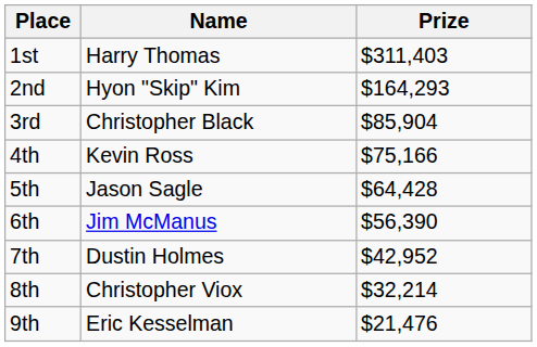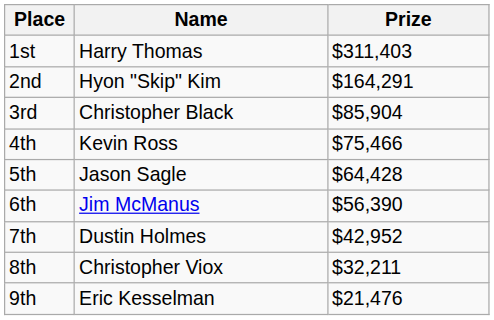 <table class="wikitable">
 <tr>
 <th width="50">Place</th>
 <th width="200">Name</th>
 <th width="125">Prize</th>
 </tr>
 <tr>
 <td>1st</td>
 <td>Harry Thomas</td>
 <td>$311,403</td>
 </tr>
 <tr>
 <td>2nd</td>
 <td>Hyon "Skip" Kim</td>
-<td>$164,293</td>
+<td>$164,291</td>
 </tr>
 <tr>
 <td>3rd</td>
 <td>Christopher Black</td>
 <td>$85,904</td>
 </tr>
 <tr>
 <td>4th</td>
 <td>Kevin Ross</td>
-<td>$75,166</td>
+<td>$75,466</td>
 </tr>
 <tr>
 <td>5th</td>
 <td>Jason Sagle</td>
 <td>$64,428</td>
 </tr>
 <tr>
 <td>6th</td>
 <td><a href='#'>Jim McManus</a></td>
 <td>$56,390</td>
 </tr>
 <tr>
 <td>7th</td>
 <td>Dustin Holmes</td>
 <td>$42,952</td>
 </tr>
 <tr>
 <td>8th</td>
 <td>Christopher Viox</td>
-<td>$32,214</td>
+<td>$32,211</td>
 </tr>
 <tr>
 <td>9th</td>
 <td>Eric Kesselman</td>
 <td>$21,476</td>
 </tr>
 </table>
